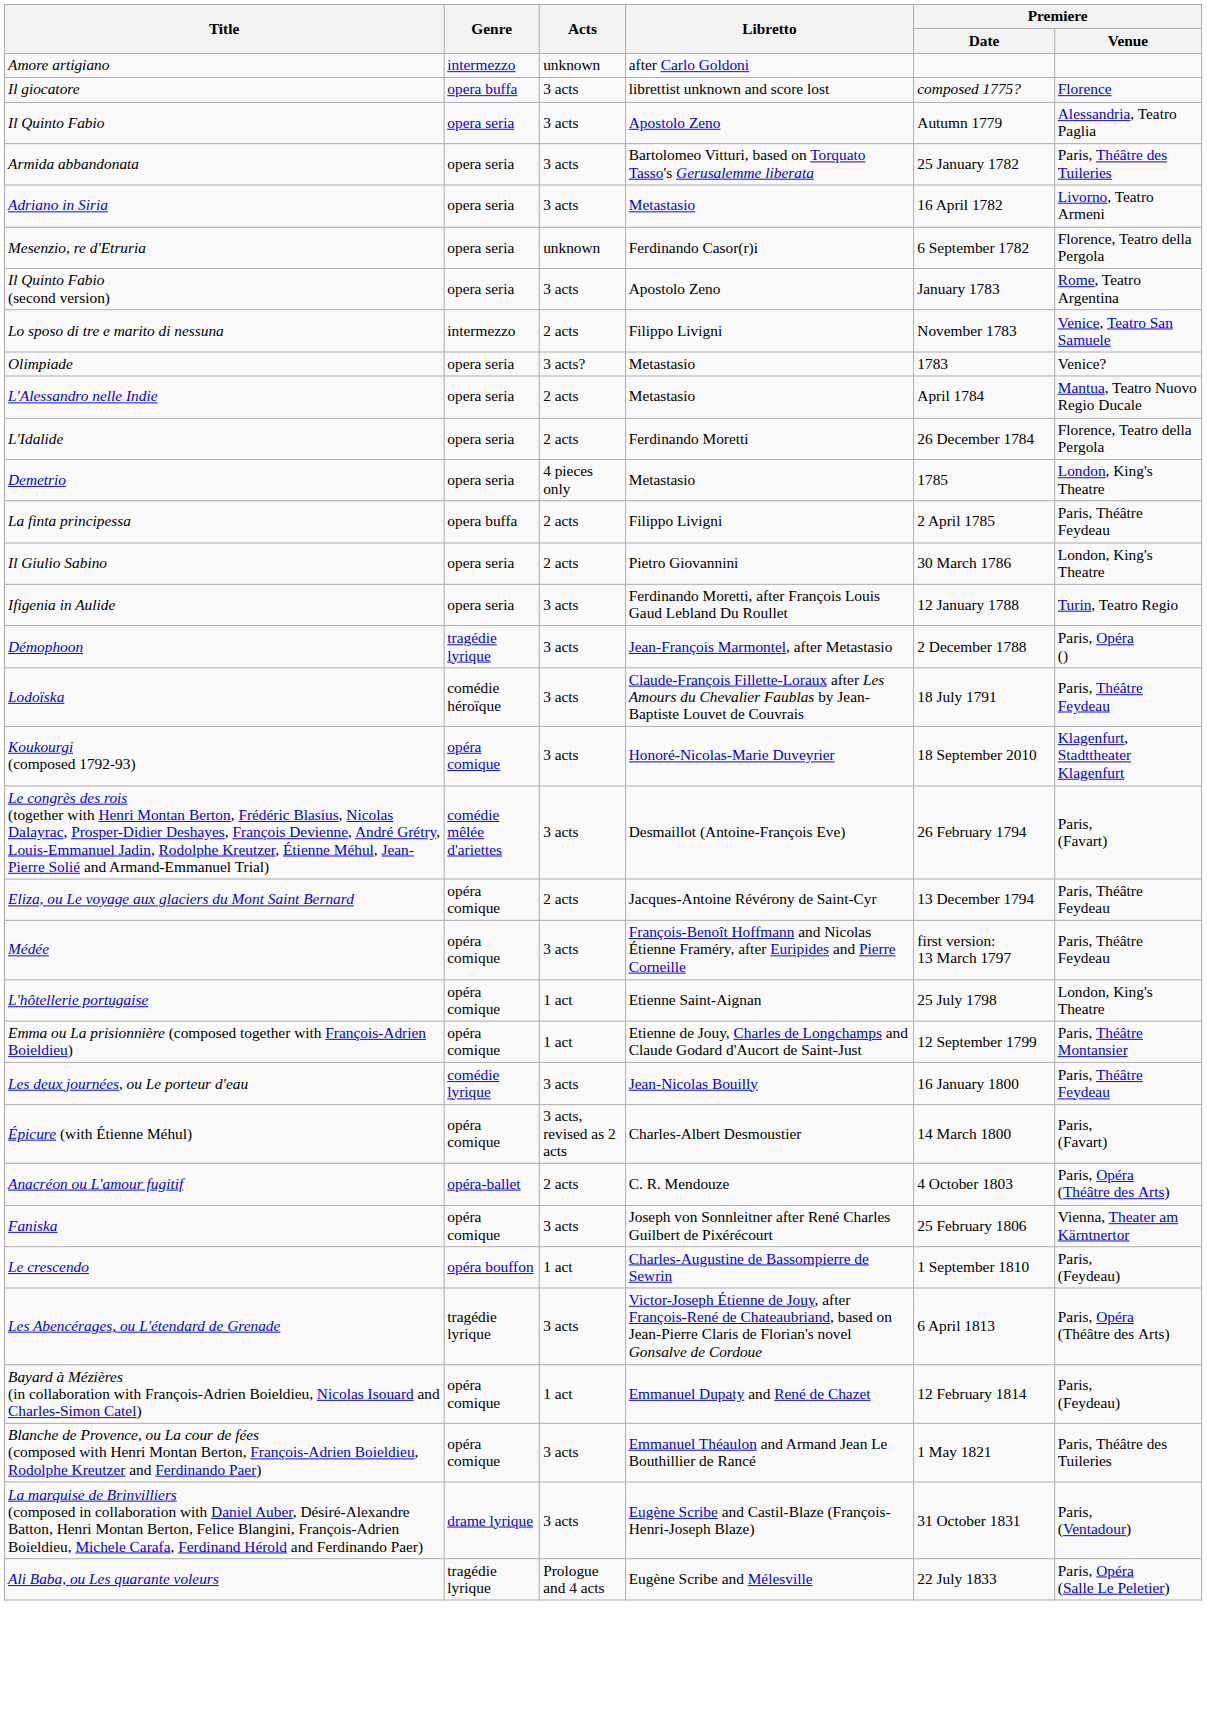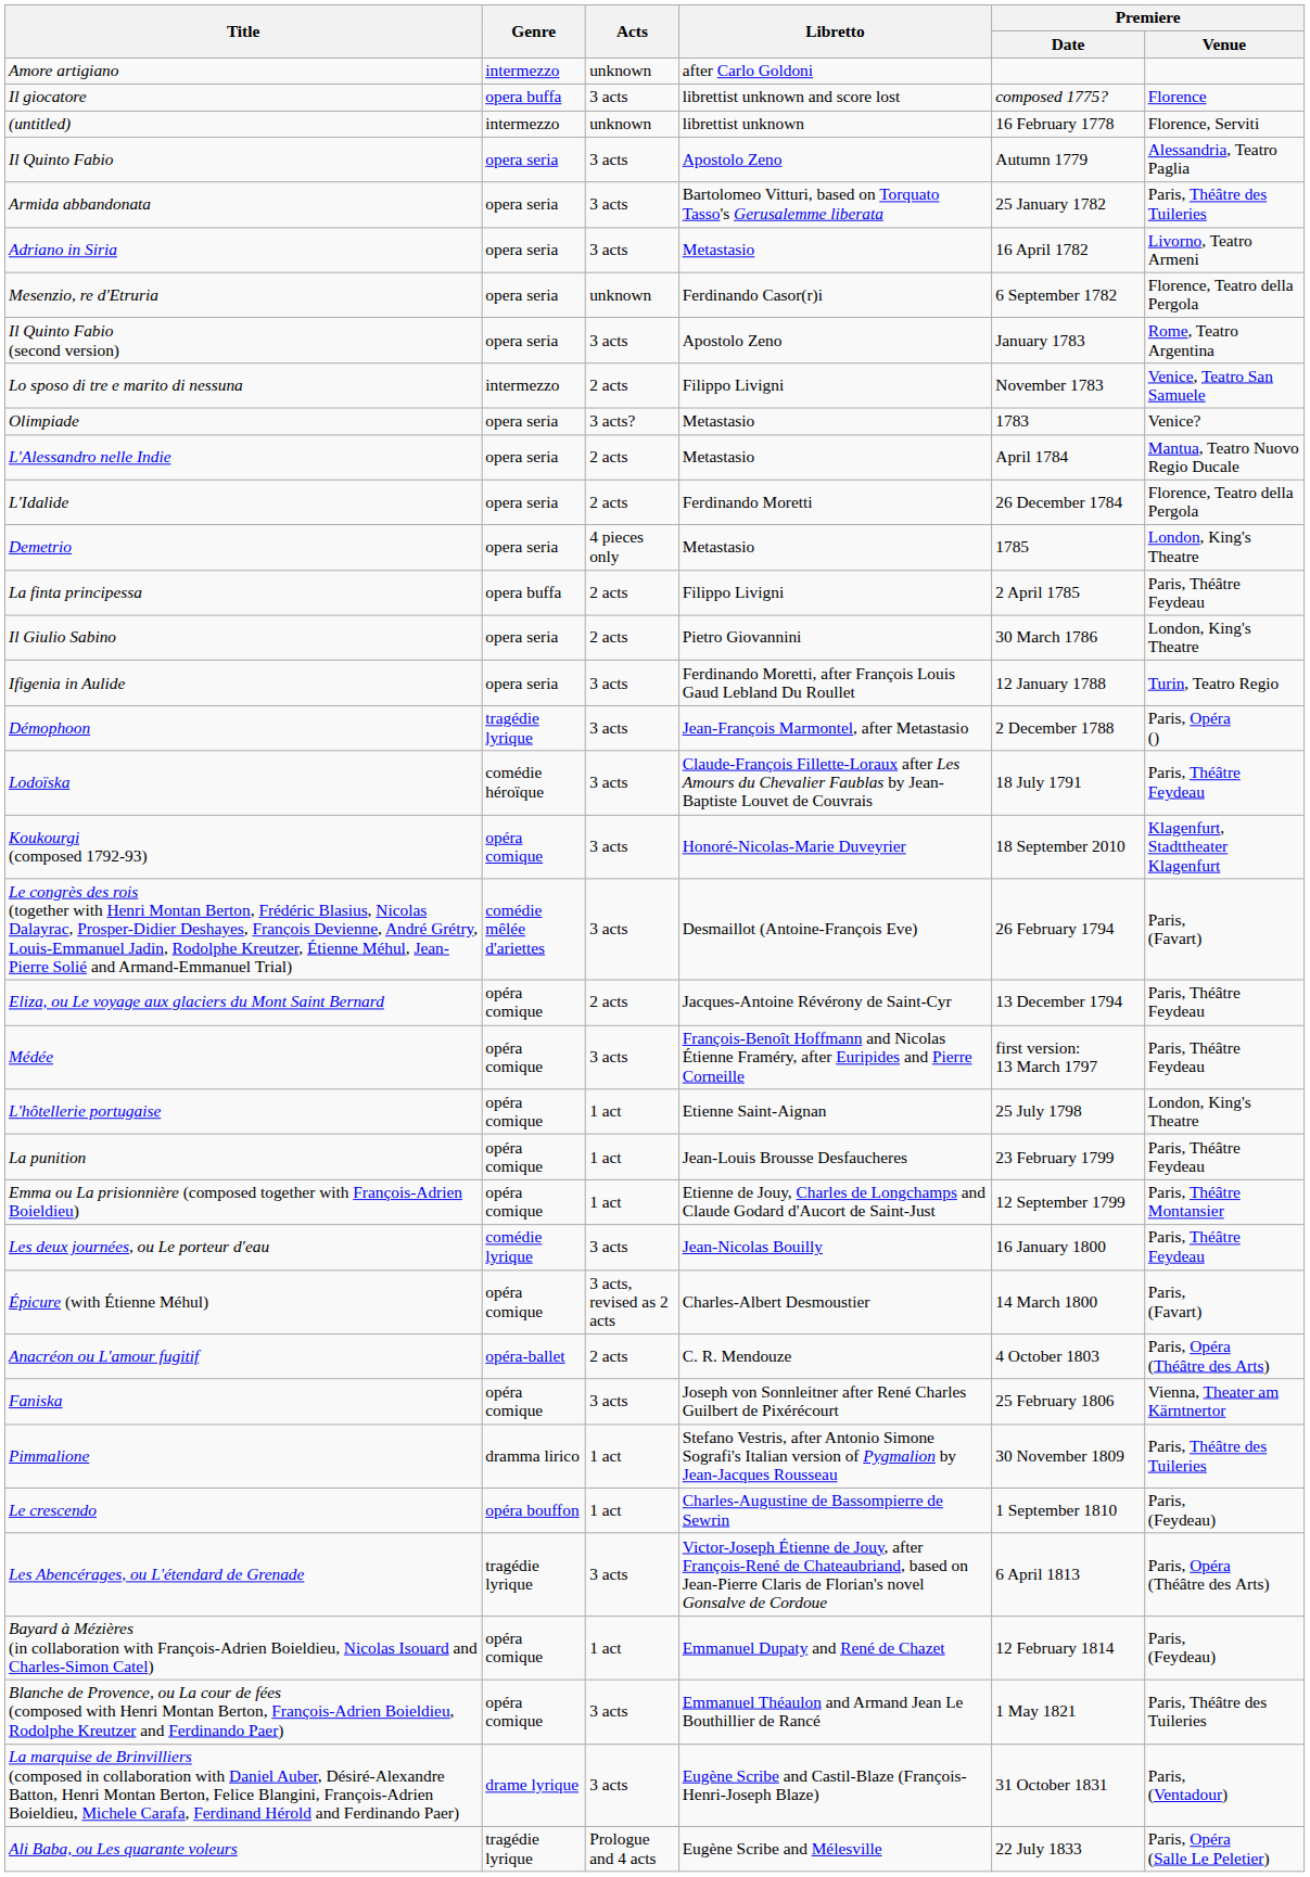 <table class = "wikitable sortable plainrowheaders">
 <tr>
 </tr>
 <tr>
 <th rowspan="2">Title</th>
 <th rowspan="2">Genre</th>
 <th rowspan="2">Acts</th>
 <th rowspan="2">Libretto</th>
 <th colspan="2">Premiere</th>
 </tr>
 <tr>
 <th>Date</th>
 <th>Venue</th>
 </tr>
 <tr>
 <td><em>Amore artigiano</em></td>
 <td><a href='#'>intermezzo</a></td>
 <td>unknown</td>
 <td>after <a href='#'>Carlo Goldoni</a></td>
 <td></td>
 <td></td>
 </tr>
 <tr>
 <td><em>Il giocatore</em></td>
 <td><a href='#'>opera buffa</a></td>
 <td>3 acts</td>
 <td>librettist unknown and score lost</td>
 <td> <em>composed 1775?</em></td>
 <td><a href='#'>Florence</a></td>
+</tr>
+<tr>
+<td><em>(untitled)</em></td>
+<td>intermezzo</td>
+<td>unknown</td>
+<td>librettist unknown</td>
+<td>16 February 1778</td>
+<td>Florence, Serviti</td>
 </tr>
 <tr>
 <td><em>Il Quinto Fabio</em></td>
 <td><a href='#'>opera seria</a></td>
 <td>3 acts</td>
 <td><a href='#'>Apostolo Zeno</a></td>
 <td>Autumn 1779</td>
 <td><a href='#'>Alessandria</a>, Teatro Paglia</td>
 </tr>
 <tr>
 <td><em>Armida abbandonata</em></td>
 <td>opera seria</td>
 <td>3 acts</td>
 <td>Bartolomeo Vitturi, based on <a href='#'>Torquato Tasso</a>'s <em><a href='#'>Gerusalemme liberata</a></em></td>
 <td>25 January 1782</td>
 <td>Paris, <a href='#'>Théâtre des Tuileries</a></td>
 </tr>
 <tr>
 <td><em><a href='#'>Adriano in Siria</a></em></td>
 <td>opera seria</td>
 <td>3 acts</td>
 <td><a href='#'>Metastasio</a></td>
 <td>16 April 1782</td>
 <td><a href='#'>Livorno</a>, Teatro Armeni</td>
 </tr>
 <tr>
 <td><em>Mesenzio, re d'Etruria</em></td>
 <td>opera seria</td>
 <td>unknown</td>
 <td>Ferdinando Casor(r)i</td>
 <td>6 September 1782</td>
 <td>Florence, Teatro della Pergola</td>
 </tr>
 <tr>
 <td><em>Il Quinto Fabio</em><br>(second version)</td>
 <td>opera seria</td>
 <td>3 acts</td>
 <td>Apostolo Zeno</td>
 <td>January 1783</td>
 <td><a href='#'>Rome</a>, Teatro Argentina</td>
 </tr>
 <tr>
 <td><em>Lo sposo di tre e marito di nessuna</em></td>
 <td>intermezzo</td>
 <td>2 acts</td>
 <td>Filippo Livigni</td>
 <td>November 1783</td>
 <td><a href='#'>Venice</a>, <a href='#'>Teatro San Samuele</a></td>
 </tr>
 <tr>
 <td><em>Olimpiade</em></td>
 <td>opera seria</td>
 <td>3 acts?</td>
 <td>Metastasio</td>
 <td>1783</td>
 <td>Venice?</td>
 </tr>
 <tr>
 <td><em><a href='#'>L'Alessandro nelle Indie</a></em></td>
 <td>opera seria</td>
 <td>2 acts</td>
 <td>Metastasio</td>
 <td>April 1784</td>
 <td><a href='#'>Mantua</a>, Teatro Nuovo Regio Ducale</td>
 </tr>
 <tr>
 <td><em>L'Idalide</em></td>
 <td>opera seria</td>
 <td>2 acts</td>
 <td>Ferdinando Moretti</td>
 <td>26 December 1784</td>
 <td>Florence, Teatro della Pergola</td>
 </tr>
 <tr>
 <td><em><a href='#'>Demetrio</a></em></td>
 <td>opera seria</td>
 <td>4 pieces only</td>
 <td>Metastasio</td>
 <td>1785</td>
 <td><a href='#'>London</a>, King's Theatre</td>
 </tr>
 <tr>
 <td><em>La finta principessa</em></td>
 <td>opera buffa</td>
 <td>2 acts</td>
 <td>Filippo Livigni</td>
 <td>2 April 1785</td>
 <td>Paris, Théâtre Feydeau</td>
 </tr>
 <tr>
 <td><em>Il Giulio Sabino</em></td>
 <td>opera seria</td>
 <td>2 acts</td>
 <td>Pietro Giovannini</td>
 <td>30 March 1786</td>
 <td>London, King's Theatre</td>
 </tr>
 <tr>
 <td><em>Ifigenia in Aulide</em></td>
 <td>opera seria</td>
 <td>3 acts</td>
 <td>Ferdinando Moretti, after François Louis Gaud Lebland Du Roullet</td>
 <td>12 January 1788</td>
 <td><a href='#'>Turin</a>, Teatro Regio</td>
 </tr>
 <tr>
 <td><em><a href='#'>Démophoon</a></em></td>
 <td><a href='#'>tragédie lyrique</a></td>
 <td>3 acts</td>
 <td><a href='#'>Jean-François Marmontel</a>, after Metastasio</td>
 <td>2 December 1788</td>
 <td>Paris, <a href='#'>Opéra</a><br>(<a href='#'></a>)</td>
 </tr>
 <tr>
 <td><em><a href='#'>Lodoïska</a></em></td>
 <td>comédie héroïque</td>
 <td>3 acts</td>
 <td><a href='#'>Claude-François Fillette-Loraux</a> after <em>Les Amours du Chevalier Faublas</em> by Jean-Baptiste Louvet de Couvrais</td>
 <td>18 July 1791</td>
 <td>Paris, <a href='#'>Théâtre Feydeau</a></td>
 </tr>
 <tr>
 <td><em><a href='#'>Koukourgi</a></em><br>(composed 1792-93)</td>
 <td><a href='#'>opéra comique</a></td>
 <td>3 acts</td>
 <td><a href='#'>Honoré-Nicolas-Marie Duveyrier</a></td>
 <td>18 September 2010</td>
 <td><a href='#'>Klagenfurt</a>, <a href='#'>Stadttheater Klagenfurt</a></td>
 </tr>
 <tr>
 <td><em><a href='#'>Le congrès des rois</a></em><br>(together with <a href='#'>Henri Montan Berton</a>, <a href='#'>Frédéric Blasius</a>, <a href='#'>Nicolas Dalayrac</a>, <a href='#'>Prosper-Didier Deshayes</a>, <a href='#'>François Devienne</a>, <a href='#'>André Grétry</a>, <a href='#'>Louis-Emmanuel Jadin</a>, <a href='#'>Rodolphe Kreutzer</a>, <a href='#'>Étienne Méhul</a>, <a href='#'>Jean-Pierre Solié</a> and Armand-Emmanuel Trial)</td>
 <td><a href='#'>comédie mêlée d'ariettes</a></td>
 <td>3 acts</td>
 <td>Desmaillot (Antoine-François Eve)</td>
 <td>26 February 1794</td>
 <td>Paris, <br>(Favart)</td>
 </tr>
 <tr>
 <td><em><a href='#'>Eliza, ou Le voyage aux glaciers du Mont Saint Bernard</a></em></td>
 <td>opéra comique</td>
 <td>2 acts</td>
 <td>Jacques-Antoine Révérony de Saint-Cyr</td>
 <td>13 December 1794</td>
 <td>Paris, Théâtre Feydeau</td>
 </tr>
 <tr>
 <td><em><a href='#'>Médée</a></em></td>
 <td>opéra comique</td>
 <td>3 acts</td>
 <td><a href='#'>François-Benoît Hoffmann</a> and Nicolas Étienne Framéry, after <a href='#'>Euripides</a> and <a href='#'>Pierre Corneille</a></td>
 <td>first version: 13 March 1797</td>
 <td>Paris, Théâtre Feydeau</td>
 </tr>
 <tr>
 <td><em><a href='#'>L'hôtellerie portugaise</a></em></td>
 <td>opéra comique</td>
 <td>1 act</td>
 <td>Etienne Saint-Aignan</td>
 <td>25 July 1798</td>
 <td>London, King's Theatre</td>
 </tr>
 <tr>
+<td><em>La punition</em></td>
+<td>opéra comique</td>
+<td>1 act</td>
+<td>Jean-Louis Brousse Desfaucheres</td>
+<td>23 February 1799</td>
+<td>Paris, Théâtre Feydeau</td>
+</tr>
+<tr>
 <td><em>Emma ou La prisionnière</em> (composed together with <a href='#'>François-Adrien Boieldieu</a>)</td>
 <td>opéra comique</td>
 <td>1 act</td>
 <td>Etienne de Jouy, <a href='#'>Charles de Longchamps</a> and Claude Godard d'Aucort de Saint-Just</td>
 <td>12 September 1799</td>
 <td>Paris, <a href='#'>Théâtre Montansier</a></td>
 </tr>
 <tr>
 <td><em><a href='#'>Les deux journées</a>, ou Le porteur d'eau</em></td>
 <td><a href='#'>comédie lyrique</a></td>
 <td>3 acts</td>
 <td><a href='#'>Jean-Nicolas Bouilly</a></td>
 <td>16 January 1800</td>
 <td>Paris, <a href='#'>Théâtre Feydeau</a></td>
 </tr>
 <tr>
 <td><em><a href='#'>Épicure</a></em> (with Étienne Méhul)</td>
 <td>opéra comique</td>
 <td>3 acts, revised as 2 acts</td>
 <td>Charles-Albert Desmoustier</td>
 <td>14 March 1800</td>
 <td>Paris, <br>(Favart)</td>
 </tr>
 <tr>
 <td><em><a href='#'>Anacréon ou L'amour fugitif</a></em></td>
 <td><a href='#'>opéra-ballet</a></td>
 <td>2 acts</td>
 <td>C. R. Mendouze</td>
 <td>4 October 1803</td>
 <td>Paris, <a href='#'>Opéra</a><br>(<a href='#'>Théâtre des Arts</a>)</td>
 </tr>
 <tr>
 <td><em><a href='#'>Faniska</a></em></td>
 <td>opéra comique</td>
 <td>3 acts</td>
 <td>Joseph von Sonnleitner after René Charles Guilbert de Pixérécourt</td>
 <td>25 February 1806</td>
 <td>Vienna, <a href='#'>Theater am Kärntnertor</a></td>
+</tr>
+<tr>
+<td><em><a href='#'>Pimmalione</a></em></td>
+<td>dramma lirico</td>
+<td>1 act</td>
+<td>Stefano Vestris, after Antonio Simone Sografi's Italian version of <em><a href='#'>Pygmalion</a></em> by <a href='#'>Jean-Jacques Rousseau</a></td>
+<td>30 November 1809</td>
+<td>Paris, <a href='#'>Théâtre des Tuileries</a></td>
 </tr>
 <tr>
 <td><em><a href='#'>Le crescendo</a></em></td>
 <td><a href='#'>opéra bouffon</a></td>
 <td>1 act</td>
 <td><a href='#'>Charles-Augustine de Bassompierre de Sewrin</a></td>
 <td>1 September 1810</td>
 <td>Paris, <br>(Feydeau)</td>
 </tr>
 <tr>
 <td><em><a href='#'>Les Abencérages, ou L'étendard de Grenade</a></em></td>
 <td>tragédie lyrique</td>
 <td>3 acts</td>
 <td><a href='#'>Victor-Joseph Étienne de Jouy</a>, after <a href='#'>François-René de Chateaubriand</a>, based on Jean-Pierre Claris de Florian's novel <em>Gonsalve de Cordoue</em></td>
 <td>6 April 1813</td>
 <td>Paris, <a href='#'>Opéra</a><br>(Théâtre des Arts)</td>
 </tr>
 <tr>
 <td><em>Bayard à Mézières</em><br>(in collaboration with François-Adrien Boieldieu, <a href='#'>Nicolas Isouard</a> and <a href='#'>Charles-Simon Catel</a>)</td>
 <td>opéra comique</td>
 <td>1 act</td>
 <td><a href='#'>Emmanuel Dupaty</a> and <a href='#'>René de Chazet</a></td>
 <td>12 February 1814</td>
 <td>Paris, <br>(Feydeau)</td>
 </tr>
 <tr>
 <td><em>Blanche de Provence, ou La cour de fées</em><br>(composed with Henri Montan Berton, <a href='#'>François-Adrien Boieldieu</a>, <a href='#'>Rodolphe Kreutzer</a>  and <a href='#'>Ferdinando Paer</a>)</td>
 <td>opéra comique</td>
 <td>3 acts</td>
 <td><a href='#'>Emmanuel Théaulon</a> and Armand Jean Le Bouthillier de Rancé</td>
 <td>1 May 1821</td>
 <td>Paris, Théâtre des Tuileries</td>
 </tr>
 <tr>
 <td><em><a href='#'>La marquise de Brinvilliers</a></em><br>(composed in collaboration with <a href='#'>Daniel Auber</a>, Désiré-Alexandre Batton, Henri Montan Berton, Felice Blangini, François-Adrien Boieldieu, <a href='#'>Michele Carafa</a>, <a href='#'>Ferdinand Hérold</a> and Ferdinando Paer)</td>
 <td><a href='#'>drame lyrique</a></td>
 <td>3 acts</td>
 <td><a href='#'>Eugène Scribe</a> and Castil-Blaze (François-Henri-Joseph Blaze)</td>
 <td>31 October 1831</td>
 <td>Paris, <br>(<a href='#'>Ventadour</a>)</td>
 </tr>
 <tr>
 <td><em><a href='#'>Ali Baba, ou Les quarante voleurs</a></em></td>
 <td>tragédie lyrique</td>
 <td>Prologue and 4 acts</td>
 <td>Eugène Scribe and <a href='#'>Mélesville</a></td>
 <td>22 July 1833</td>
 <td>Paris, <a href='#'>Opéra</a><br>(<a href='#'>Salle&nbsp;Le&nbsp;Peletier</a>)</td>
 </tr>
 </table>
